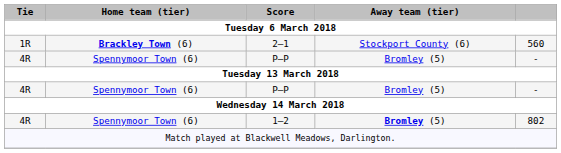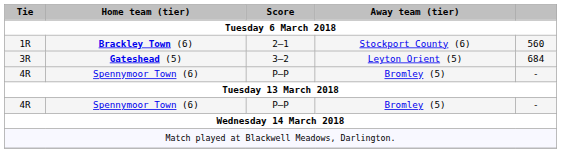 <table class="wikitable" style="width: 700px; background:WhiteSmoke; text-align:center; font-size:90%">
 <tr>
 <td scope="col" style="width:  7.50%; background:silver;"><strong>Tie</strong></td>
 <td scope="col" style="width: 36.25%; background:silver;"><strong>Home team (tier)</strong></td>
 <td scope="col" style="width: 12.50%; background:silver;"><strong>Score</strong></td>
 <td scope="col" style="width: 36.25%; background:silver;"><strong>Away team (tier)</strong></td>
 <td scope="col" style="width:  7.50%; background:silver;"><strong></strong></td>
 </tr>
 <tr>
 <td colspan="5" style= background:White><strong>Tuesday 6 March 2018</strong></td>
 </tr>
 <tr>
 <td>1R</td>
 <td><strong><a href='#'>Brackley Town</a></strong> (6)</td>
 <td>2–1</td>
 <td><a href='#'>Stockport County</a> (6)</td>
 <td>560</td>
+</tr>
+<tr>
+<td>3R</td>
+<td><strong><a href='#'>Gateshead</a></strong> (5)</td>
+<td>3–2</td>
+<td><a href='#'>Leyton Orient</a> (5)</td>
+<td>684</td>
 </tr>
 <tr>
 <td>4R</td>
 <td><a href='#'>Spennymoor Town</a> (6)</td>
 <td>P–P</td>
 <td><a href='#'>Bromley</a> (5)</td>
 <td>-</td>
 </tr>
 <tr>
 <td colspan="5" style= background:White><strong>Tuesday 13 March 2018</strong></td>
 </tr>
 <tr>
 <td>4R</td>
 <td><a href='#'>Spennymoor Town</a> (6)</td>
 <td>P–P</td>
 <td><a href='#'>Bromley</a> (5)</td>
 <td>-</td>
 </tr>
 <tr>
 <td colspan="5" style= background:White><strong>Wednesday 14 March 2018</strong></td>
 </tr>
 <tr>
-<td>4R</td>
-<td><a href='#'>Spennymoor Town</a> (6)</td>
-<td>1–2</td>
-<td><strong><a href='#'>Bromley</a></strong> (5)</td>
-<td>802</td>
-</tr>
-<tr>
 <td colspan="5" style="background:GhostWhite; height:20px; text-align:center; font-size:90%">Match played at Blackwell Meadows, Darlington.</td>
 </tr>
 <tr>
 </tr>
 </table>
